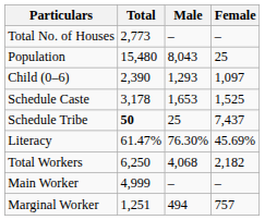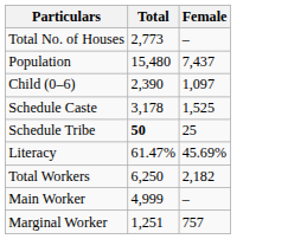 <table class="wikitable">
 <tr>
 <th>Particulars</th>
 <th>Total</th>
-<th>Male</th>
 <th>Female</th>
 </tr>
 <tr>
 <td>Total No. of Houses</td>
 <td>2,773</td>
 <td>–</td>
-<td>–</td>
 </tr>
 <tr>
 <td>Population</td>
 <td>15,480</td>
-<td>8,043</td>
-<td>25</td>
+<td>7,437</td>
 </tr>
 <tr>
 <td>Child (0–6)</td>
 <td>2,390</td>
-<td>1,293</td>
 <td>1,097</td>
 </tr>
 <tr>
 <td>Schedule Caste</td>
 <td>3,178</td>
-<td>1,653</td>
 <td>1,525</td>
 </tr>
 <tr>
 <td>Schedule Tribe</td>
 <td><strong>50</strong></td>
 <td>25</td>
-<td>7,437</td>
 </tr>
 <tr>
 <td>Literacy</td>
 <td>61.47%</td>
-<td>76.30%</td>
 <td>45.69%</td>
 </tr>
 <tr>
 <td>Total Workers</td>
 <td>6,250</td>
-<td>4,068</td>
 <td>2,182</td>
 </tr>
 <tr>
 <td>Main Worker</td>
 <td>4,999</td>
 <td>–</td>
-<td>–</td>
 </tr>
 <tr>
 <td>Marginal Worker</td>
 <td>1,251</td>
-<td>494</td>
 <td>757</td>
 </tr>
 </table>
